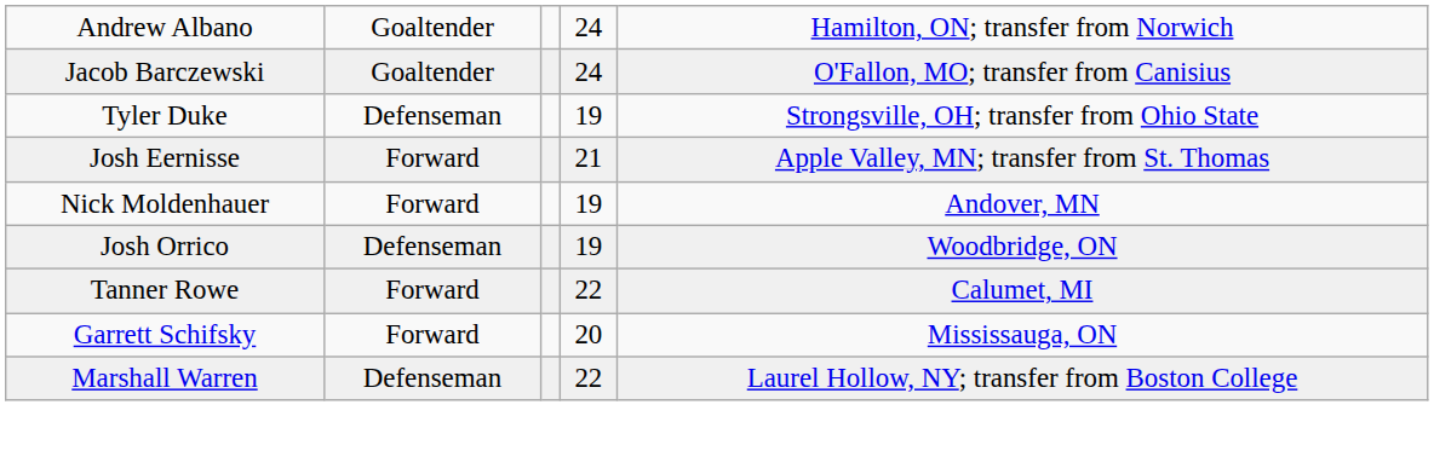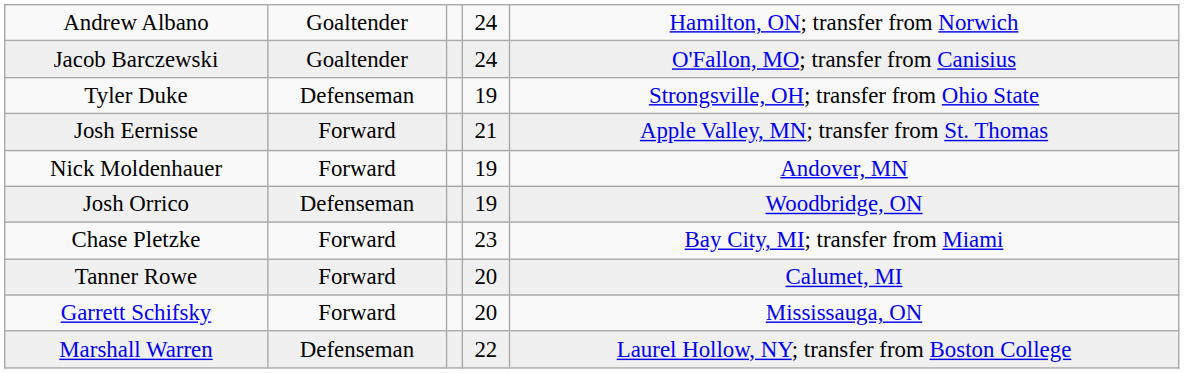 <table class="wikitable" width="65%">
 <tr align="center" bgcolor=>
 <td>Andrew Albano</td>
 <td>Goaltender</td>
 <td></td>
 <td>24</td>
 <td><a href='#'>Hamilton, ON</a>; transfer from <a href='#'>Norwich</a></td>
 </tr>
 <tr align="center" bgcolor="f0f0f0">
 <td>Jacob Barczewski</td>
 <td>Goaltender</td>
 <td></td>
 <td>24</td>
 <td><a href='#'>O'Fallon, MO</a>; transfer from <a href='#'>Canisius</a></td>
 </tr>
 <tr align="center" bgcolor=>
 <td>Tyler Duke</td>
 <td>Defenseman</td>
 <td></td>
 <td>19</td>
 <td><a href='#'>Strongsville, OH</a>; transfer from <a href='#'>Ohio State</a></td>
 </tr>
 <tr align="center" bgcolor="f0f0f0">
 <td>Josh Eernisse</td>
 <td>Forward</td>
 <td></td>
 <td>21</td>
 <td><a href='#'>Apple Valley, MN</a>; transfer from <a href='#'>St. Thomas</a></td>
 </tr>
 <tr align="center" bgcolor=>
 <td>Nick Moldenhauer</td>
 <td>Forward</td>
 <td></td>
 <td>19</td>
 <td><a href='#'>Andover, MN</a></td>
 </tr>
 <tr align="center" bgcolor="f0f0f0">
 <td>Josh Orrico</td>
 <td>Defenseman</td>
 <td></td>
 <td>19</td>
 <td><a href='#'>Woodbridge, ON</a></td>
 </tr>
+<tr align="center" bgcolor=>
+<td>Chase Pletzke</td>
+<td>Forward</td>
+<td></td>
+<td>23</td>
+<td><a href='#'>Bay City, MI</a>; transfer from <a href='#'>Miami</a></td>
+</tr>
 <tr align="center" bgcolor="f0f0f0">
 <td>Tanner Rowe</td>
 <td>Forward</td>
 <td></td>
-<td>22</td>
+<td>20</td>
 <td><a href='#'>Calumet, MI</a></td>
 </tr>
 <tr align="center" bgcolor=>
 <td><a href='#'>Garrett Schifsky</a></td>
 <td>Forward</td>
 <td></td>
 <td>20</td>
 <td><a href='#'>Mississauga, ON</a></td>
 </tr>
 <tr align="center" bgcolor="f0f0f0">
 <td><a href='#'>Marshall Warren</a></td>
 <td>Defenseman</td>
 <td></td>
 <td>22</td>
 <td><a href='#'>Laurel Hollow, NY</a>; transfer from <a href='#'>Boston College</a></td>
 </tr>
 </table>
